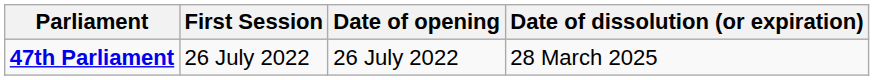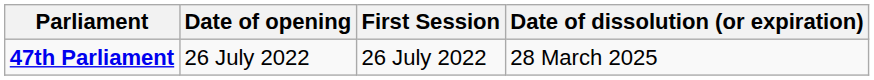 <table class="wikitable">
 <tr>
 <th>Parliament</th>
+<th>Date of opening</th>
 <th>First Session</th>
-<th>Date of opening</th>
 <th>Date of dissolution (or expiration)</th>
 </tr>
 <tr>
 <td><strong><a href='#'>47th Parliament</a></strong></td>
 <td>26 July 2022</td>
 <td>26 July 2022</td>
 <td>28 March 2025</td>
 </tr>
 </table>
